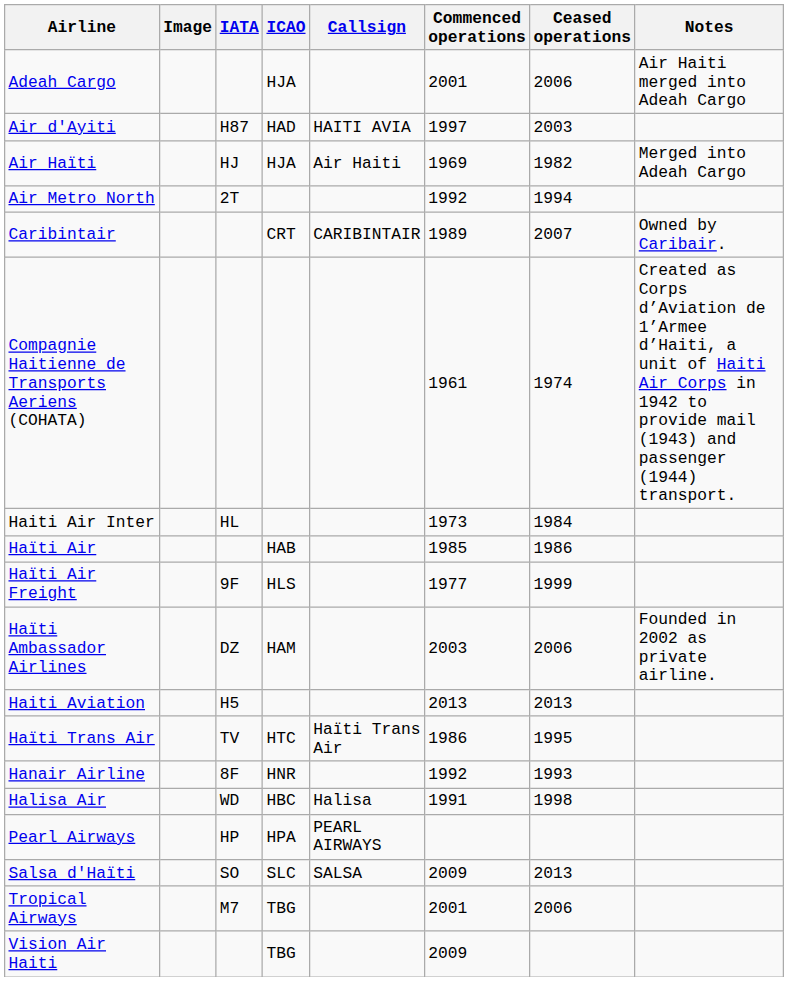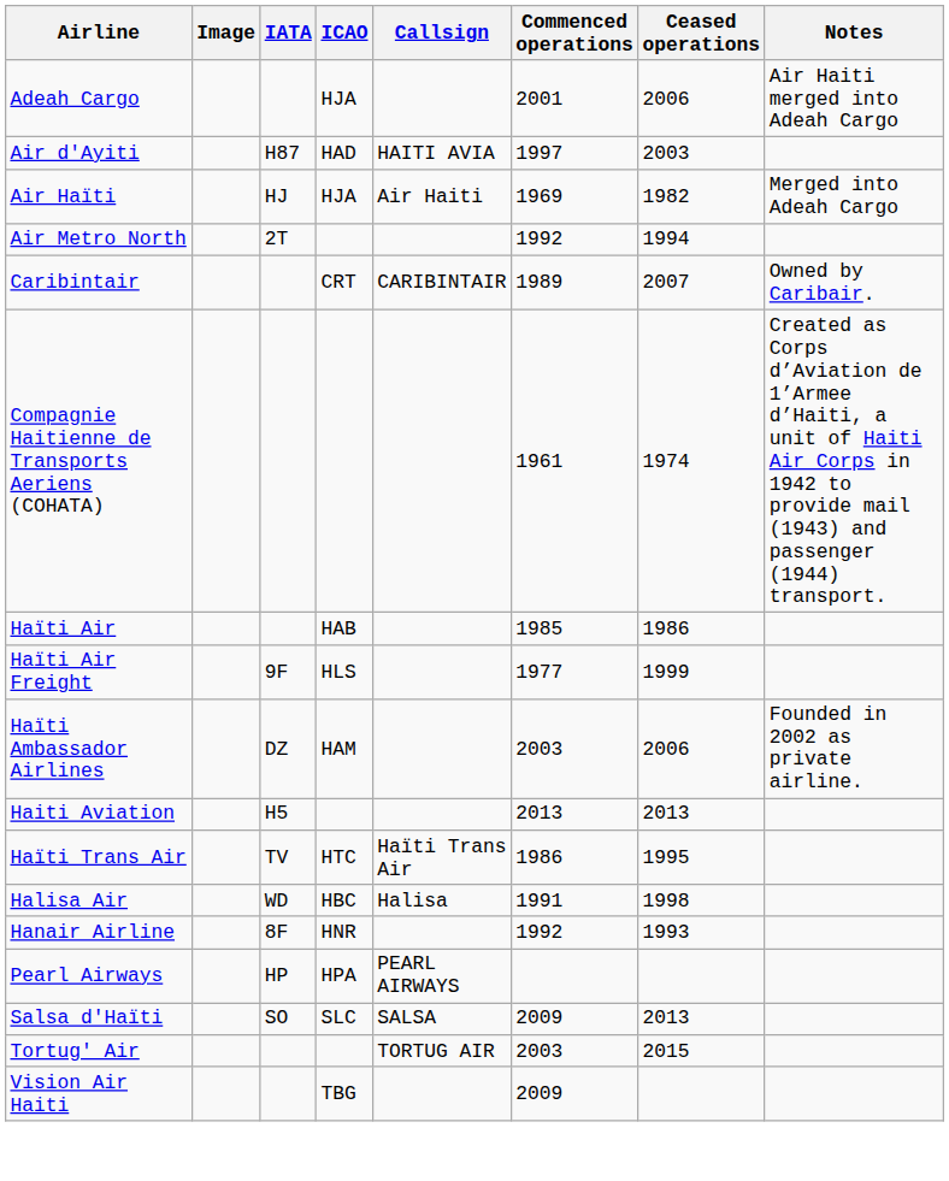 <table class="wikitable sortable" style="border-collapse:collapse; margin:auto;" border="1" cellpadding="3">
 <tr valign="middle">
 <th style="width:175px;">Airline</th>
 <th>Image</th>
 <th><a href='#'>IATA</a></th>
 <th><a href='#'>ICAO</a></th>
 <th><a href='#'>Callsign</a></th>
 <th>Commenced<br>operations</th>
 <th>Ceased<br>operations</th>
 <th style="width:175px;">Notes</th>
 </tr>
 <tr>
 <td><a href='#'>Adeah Cargo</a></td>
 <td></td>
 <td></td>
 <td>HJA</td>
 <td></td>
 <td>2001</td>
 <td>2006</td>
 <td>Air Haiti merged into Adeah Cargo</td>
 </tr>
 <tr>
 <td><a href='#'>Air d'Ayiti</a></td>
 <td></td>
 <td>H87</td>
 <td>HAD</td>
 <td>HAITI AVIA</td>
 <td>1997</td>
 <td>2003</td>
 <td></td>
 </tr>
 <tr>
 <td><a href='#'>Air Haïti</a></td>
 <td></td>
 <td>HJ</td>
 <td>HJA</td>
 <td>Air Haiti</td>
 <td>1969</td>
 <td>1982</td>
 <td>Merged into Adeah Cargo</td>
 </tr>
 <tr>
 <td><a href='#'>Air Metro North</a></td>
 <td></td>
 <td>2T</td>
 <td></td>
 <td></td>
 <td>1992</td>
 <td>1994</td>
 <td></td>
 </tr>
 <tr>
 <td><a href='#'>Caribintair</a></td>
 <td></td>
 <td></td>
 <td>CRT</td>
 <td>CARIBINTAIR</td>
 <td>1989</td>
 <td>2007</td>
 <td>Owned by <a href='#'>Caribair</a>.</td>
 </tr>
 <tr>
 <td><a href='#'>Compagnie Haitienne de Transports Aeriens</a> (COHATA)</td>
 <td></td>
 <td></td>
 <td></td>
 <td></td>
 <td>1961</td>
 <td>1974</td>
 <td>Created as Corps d’Aviation de 1’Armee d’Haiti, a unit of <a href='#'>Haiti Air Corps</a> in 1942 to provide mail (1943) and passenger  (1944) transport.</td>
 </tr>
 <tr>
-<td>Haiti Air Inter </td>
-<td></td>
-<td>HL</td>
-<td></td>
-<td></td>
-<td>1973</td>
-<td>1984</td>
-<td></td>
-</tr>
-<tr>
 <td><a href='#'>Haïti Air</a></td>
 <td></td>
 <td></td>
 <td>HAB</td>
 <td></td>
 <td>1985</td>
 <td>1986</td>
 <td></td>
 </tr>
 <tr>
 <td><a href='#'>Haïti Air Freight</a></td>
 <td></td>
 <td>9F</td>
 <td>HLS</td>
 <td></td>
 <td>1977</td>
 <td>1999</td>
 <td></td>
 </tr>
 <tr>
 <td><a href='#'>Haïti Ambassador Airlines</a></td>
 <td></td>
 <td>DZ</td>
 <td>HAM</td>
 <td></td>
 <td>2003</td>
 <td>2006</td>
 <td>Founded in 2002 as private airline.</td>
 </tr>
 <tr>
 <td><a href='#'>Haiti Aviation</a></td>
 <td></td>
 <td>H5</td>
 <td></td>
 <td></td>
 <td>2013</td>
 <td>2013</td>
 <td></td>
 </tr>
 <tr>
 <td><a href='#'>Haïti Trans Air</a></td>
 <td></td>
 <td>TV</td>
 <td>HTC</td>
 <td>Haïti Trans Air</td>
 <td>1986</td>
 <td>1995</td>
 <td></td>
 </tr>
 <tr>
+<td><a href='#'>Halisa Air</a></td>
+<td></td>
+<td>WD</td>
+<td>HBC</td>
+<td>Halisa</td>
+<td>1991</td>
+<td>1998</td>
+<td></td>
+</tr>
+<tr>
 <td><a href='#'>Hanair Airline</a></td>
 <td></td>
 <td>8F</td>
 <td>HNR</td>
 <td></td>
 <td>1992</td>
 <td>1993</td>
-<td></td>
-</tr>
-<tr>
-<td><a href='#'>Halisa Air</a></td>
-<td></td>
-<td>WD</td>
-<td>HBC</td>
-<td>Halisa</td>
-<td>1991</td>
-<td>1998</td>
 <td></td>
 </tr>
 <tr>
 <td><a href='#'>Pearl Airways</a></td>
 <td></td>
 <td>HP</td>
 <td>HPA</td>
 <td>PEARL AIRWAYS</td>
 <td></td>
 <td></td>
 <td></td>
 </tr>
 <tr>
 <td><a href='#'>Salsa d'Haïti</a></td>
 <td></td>
 <td>SO</td>
 <td>SLC</td>
 <td>SALSA</td>
 <td>2009</td>
 <td>2013</td>
 <td></td>
 </tr>
 <tr>
-<td><a href='#'>Tropical Airways</a></td>
+<td><a href='#'>Tortug' Air</a></td>
 <td></td>
-<td>M7</td>
-<td>TBG</td>
 <td></td>
-<td>2001</td>
-<td>2006</td>
+<td></td>
+<td>TORTUG AIR</td>
+<td>2003</td>
+<td>2015</td>
 <td></td>
 </tr>
 <tr>
 <td><a href='#'>Vision Air Haiti</a></td>
 <td></td>
 <td></td>
 <td>TBG</td>
 <td></td>
 <td>2009</td>
 <td></td>
 <td></td>
 </tr>
 </table>
